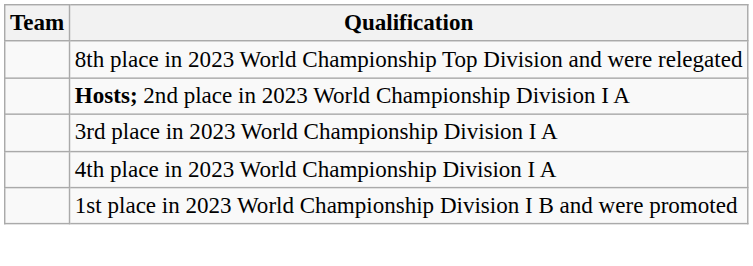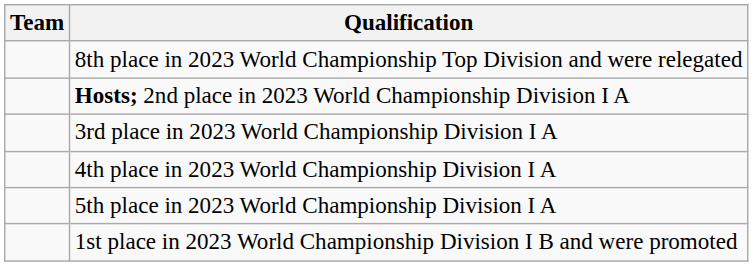 <table class="wikitable">
 <tr>
 <th>Team</th>
 <th>Qualification</th>
 </tr>
 <tr>
 <td></td>
 <td>8th place in 2023 World Championship Top Division and were relegated</td>
 </tr>
 <tr>
 <td></td>
 <td><strong>Hosts;</strong> 2nd place in 2023 World Championship Division I A</td>
 </tr>
 <tr>
 <td></td>
 <td>3rd place in 2023 World Championship Division I A</td>
 </tr>
 <tr>
 <td></td>
 <td>4th place in 2023 World Championship Division I A</td>
 </tr>
 <tr>
 <td></td>
+<td>5th place in 2023 World Championship Division I A</td>
+</tr>
+<tr>
+<td></td>
 <td>1st place in 2023 World Championship Division I B and were promoted</td>
 </tr>
 </table>
